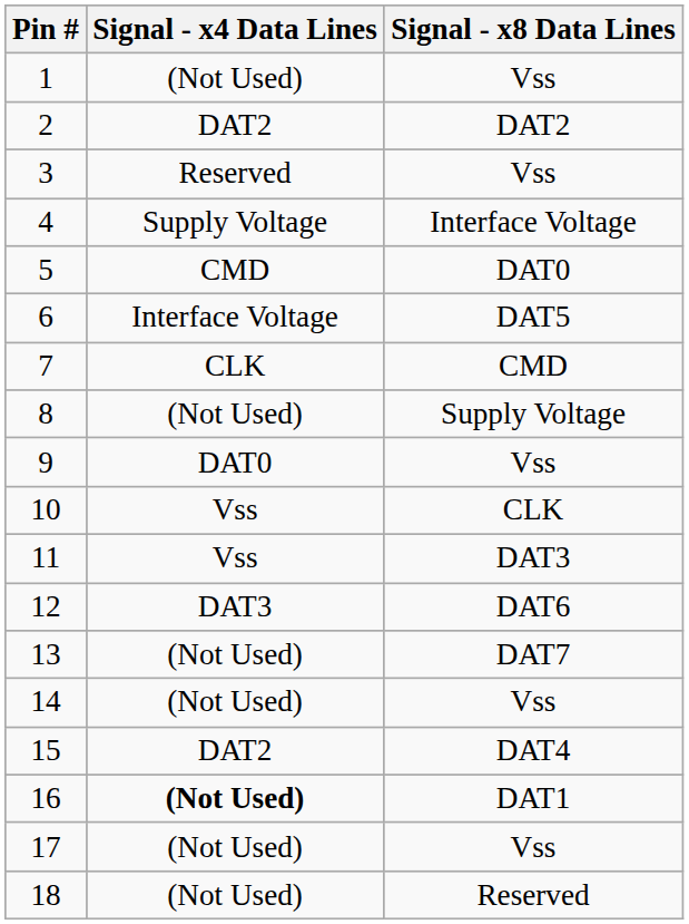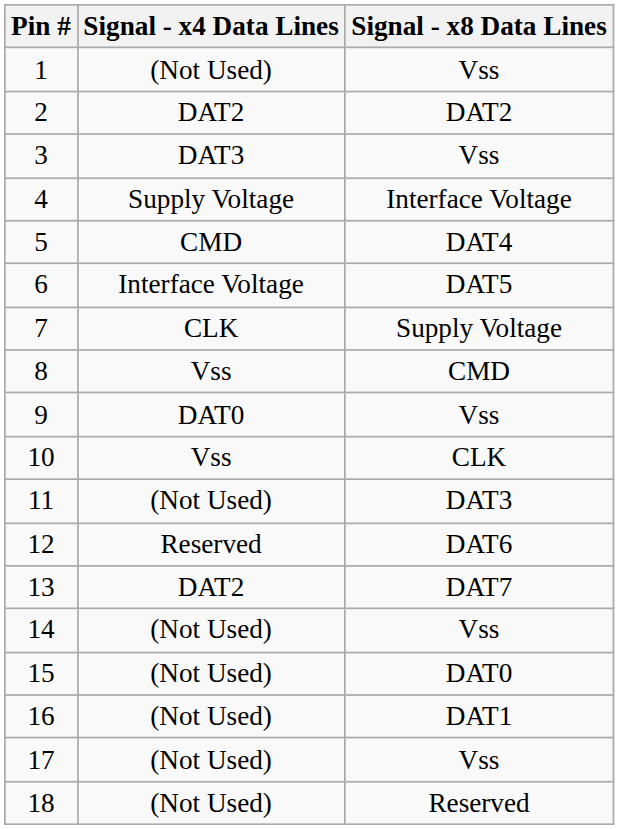 <table class="wikitable" border="1" style="text-align: center;">
 <tr>
 <th>Pin #</th>
 <th>Signal - x4 Data Lines</th>
 <th>Signal - x8 Data Lines</th>
 </tr>
 <tr>
 <td>1</td>
 <td>(Not Used)</td>
 <td>Vss</td>
 </tr>
 <tr>
 <td>2</td>
 <td>DAT2</td>
 <td>DAT2</td>
 </tr>
 <tr>
 <td>3</td>
-<td>Reserved</td>
+<td>DAT3</td>
 <td>Vss</td>
 </tr>
 <tr>
 <td>4</td>
 <td>Supply Voltage</td>
 <td>Interface Voltage</td>
 </tr>
 <tr>
 <td>5</td>
 <td>CMD</td>
-<td>DAT0</td>
+<td>DAT4</td>
 </tr>
 <tr>
 <td>6</td>
 <td>Interface Voltage</td>
 <td>DAT5</td>
 </tr>
 <tr>
 <td>7</td>
 <td>CLK</td>
-<td>CMD</td>
+<td>Supply Voltage</td>
 </tr>
 <tr>
 <td>8</td>
-<td>(Not Used)</td>
-<td>Supply Voltage</td>
+<td>Vss</td>
+<td>CMD</td>
 </tr>
 <tr>
 <td>9</td>
 <td>DAT0</td>
 <td>Vss</td>
 </tr>
 <tr>
 <td>10</td>
 <td>Vss</td>
 <td>CLK</td>
 </tr>
 <tr>
 <td>11</td>
-<td>Vss</td>
+<td>(Not Used)</td>
 <td>DAT3</td>
 </tr>
 <tr>
 <td>12</td>
-<td>DAT3</td>
+<td>Reserved</td>
 <td>DAT6</td>
 </tr>
 <tr>
 <td>13</td>
-<td>(Not Used)</td>
+<td>DAT2</td>
 <td>DAT7</td>
 </tr>
 <tr>
 <td>14</td>
 <td>(Not Used)</td>
 <td>Vss</td>
 </tr>
 <tr>
 <td>15</td>
-<td>DAT2</td>
-<td>DAT4</td>
+<td>(Not Used)</td>
+<td>DAT0</td>
 </tr>
 <tr>
 <td>16</td>
-<td><strong>(Not Used)</strong></td>
+<td>(Not Used)</td>
 <td>DAT1</td>
 </tr>
 <tr>
 <td>17</td>
 <td>(Not Used)</td>
 <td>Vss</td>
 </tr>
 <tr>
 <td>18</td>
 <td>(Not Used)</td>
 <td>Reserved</td>
 </tr>
 </table>
